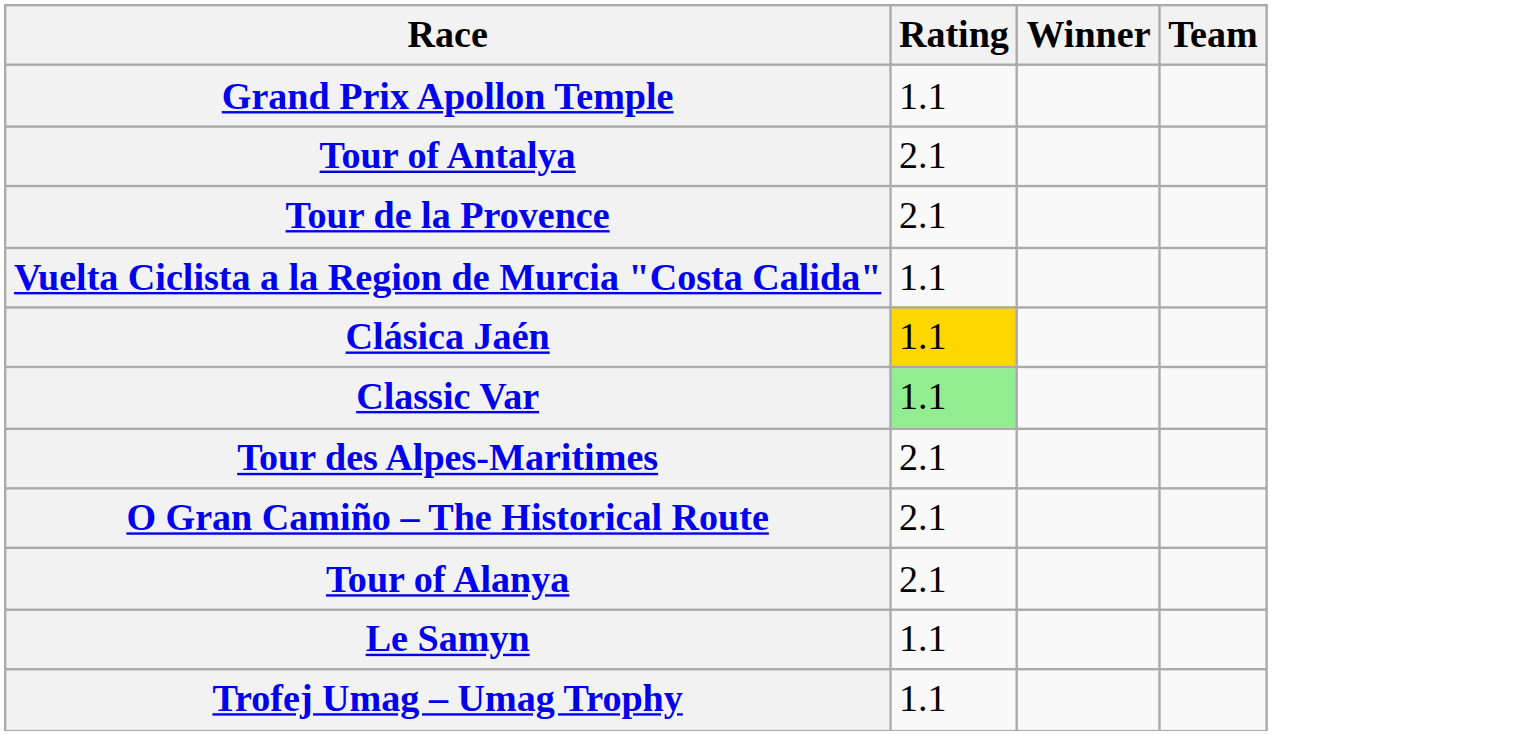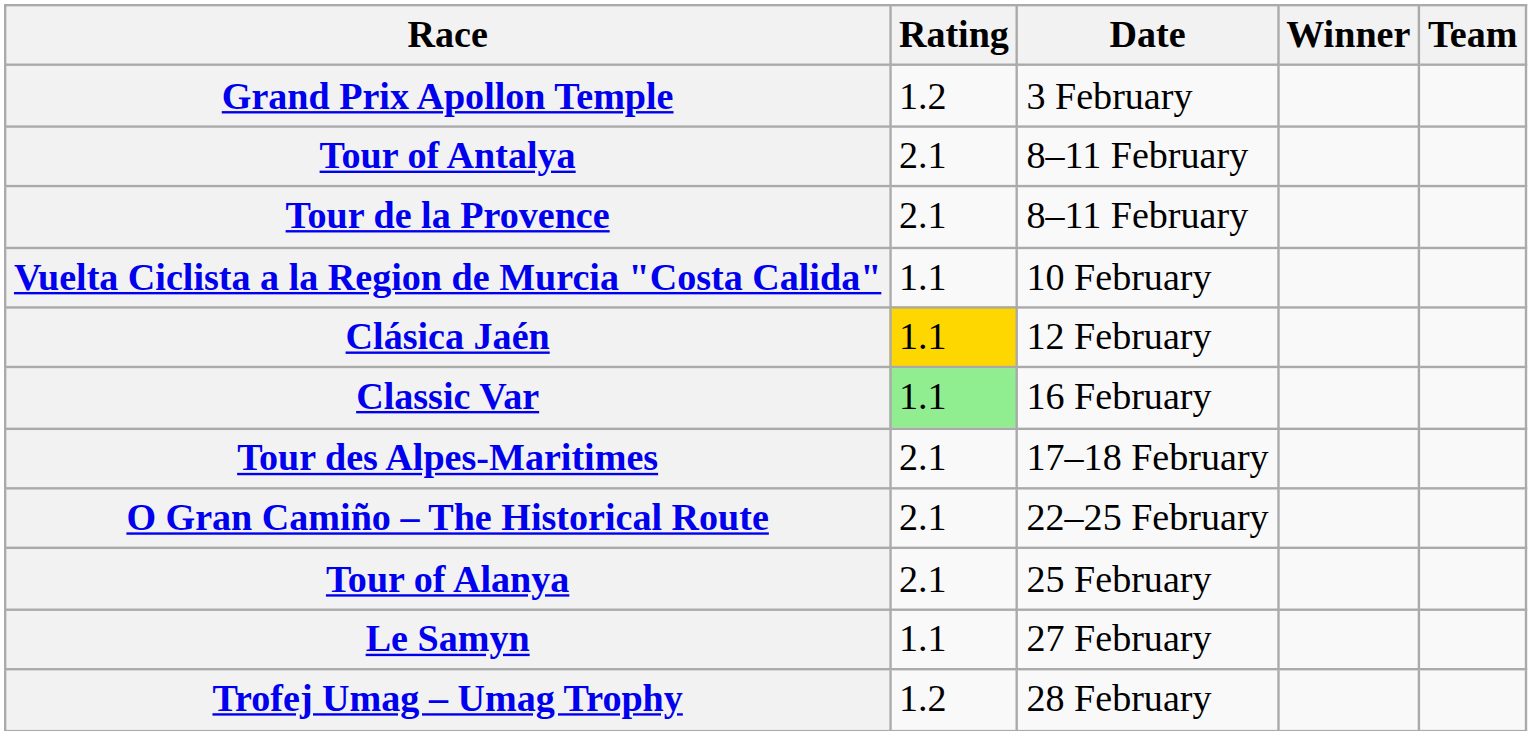 <table class="wikitable plainrowheaders">
 <tr>
 <th scope="col">Race</th>
 <th scope="col">Rating</th>
+<th scope="col">Date</th>
 <th scope="col">Winner</th>
 <th scope="col">Team</th>
 </tr>
 <tr>
 <th scope="row"> <a href='#'>Grand Prix Apollon Temple</a></th>
-<td>1.1</td>
+<td>1.2</td>
+<td>3 February</td>
 <td></td>
 <td></td>
 </tr>
 <tr>
 <th scope="row"> <a href='#'>Tour of Antalya</a></th>
 <td>2.1</td>
+<td>8–11 February</td>
 <td></td>
 <td></td>
 </tr>
 <tr>
 <th scope="row"> <a href='#'>Tour de la Provence</a></th>
 <td>2.1</td>
+<td>8–11 February</td>
 <td></td>
 <td></td>
 </tr>
 <tr>
 <th scope="row"> <a href='#'>Vuelta Ciclista a la Region de Murcia "Costa Calida"</a></th>
 <td>1.1</td>
+<td>10 February</td>
 <td></td>
 <td></td>
 </tr>
 <tr>
 <th scope="row"> <a href='#'>Clásica Jaén</a></th>
 <td style="background: gold;">1.1</td>
+<td>12 February</td>
 <td></td>
 <td></td>
 </tr>
 <tr>
 <th scope="row"> <a href='#'>Classic Var</a></th>
 <td style="background: lightgreen;">1.1</td>
+<td>16 February</td>
 <td></td>
 <td></td>
 </tr>
 <tr>
 <th scope="row"> <a href='#'>Tour des Alpes-Maritimes</a></th>
 <td>2.1</td>
+<td>17–18 February</td>
 <td></td>
 <td></td>
 </tr>
 <tr>
 <th scope="row"> <a href='#'>O Gran Camiño – The Historical Route</a></th>
 <td>2.1</td>
+<td>22–25 February</td>
 <td></td>
 <td></td>
 </tr>
 <tr>
 <th scope="row"> <a href='#'>Tour of Alanya</a></th>
 <td>2.1</td>
+<td>25 February</td>
 <td></td>
 <td></td>
 </tr>
 <tr>
 <th scope="row"> <a href='#'>Le Samyn</a></th>
 <td>1.1</td>
+<td>27 February</td>
 <td></td>
 <td></td>
 </tr>
 <tr>
 <th scope="row"> <a href='#'>Trofej Umag – Umag Trophy</a></th>
-<td>1.1</td>
+<td>1.2</td>
+<td>28 February</td>
 <td></td>
 <td></td>
 </tr>
 </table>
